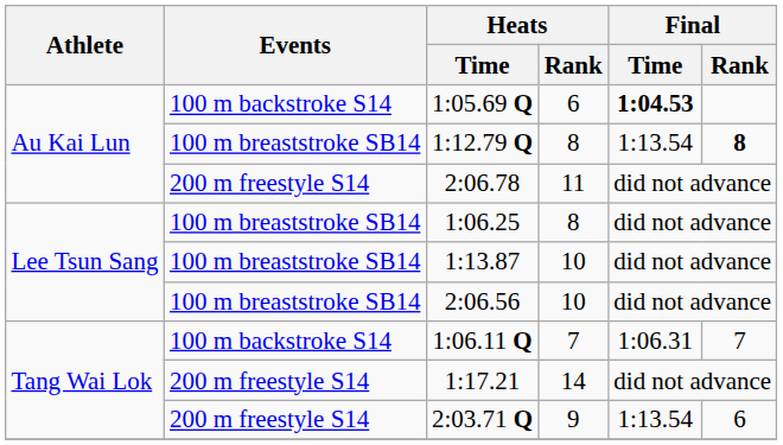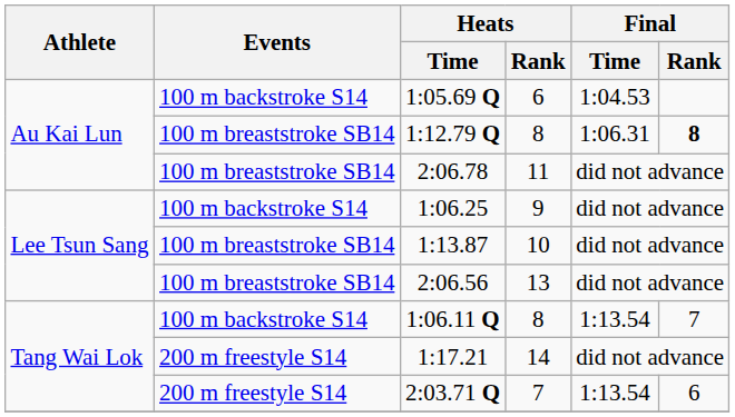 <table class=wikitable>
 <tr>
 <th rowspan="2">Athlete</th>
 <th rowspan="2">Events</th>
 <th colspan="2">Heats</th>
 <th colspan="2">Final</th>
 </tr>
 <tr>
 <th>Time</th>
 <th>Rank</th>
 <th>Time</th>
 <th>Rank</th>
 </tr>
 <tr>
 <td rowspan="3"><a href='#'>Au Kai Lun</a></td>
 <td><a href='#'>100 m backstroke S14</a></td>
 <td align="center">1:05.69 <strong>Q</strong></td>
 <td align="center">6</td>
-<td align="center"><strong>1:04.53</strong></td>
+<td align="center">1:04.53</td>
 <td align="center"></td>
 </tr>
 <tr>
 <td><a href='#'>100 m breaststroke SB14</a></td>
 <td align="center">1:12.79 <strong>Q</strong></td>
 <td align="center">8</td>
-<td align="center">1:13.54</td>
+<td align="center">1:06.31</td>
 <td align="center"><strong>8</strong></td>
 </tr>
 <tr>
-<td><a href='#'>200 m freestyle S14</a></td>
+<td><a href='#'>100 m breaststroke SB14</a></td>
 <td align="center">2:06.78</td>
 <td align="center">11</td>
 <td align="center" colspan=2>did not advance</td>
 </tr>
 <tr>
 <td rowspan="3"><a href='#'>Lee Tsun Sang</a></td>
-<td><a href='#'>100 m breaststroke SB14</a></td>
+<td><a href='#'>100 m backstroke S14</a></td>
 <td align="center">1:06.25</td>
-<td align="center">8</td>
+<td align="center">9</td>
 <td align="center" colspan=2>did not advance</td>
 </tr>
 <tr>
 <td><a href='#'>100 m breaststroke SB14</a></td>
 <td align="center">1:13.87</td>
 <td align="center">10</td>
 <td align="center" colspan=2>did not advance</td>
 </tr>
 <tr>
 <td><a href='#'>100 m breaststroke SB14</a></td>
 <td align="center">2:06.56</td>
-<td align="center">10</td>
+<td align="center">13</td>
 <td align="center" colspan=2>did not advance</td>
 </tr>
 <tr>
 <td rowspan="3"><a href='#'>Tang Wai Lok</a></td>
 <td><a href='#'>100 m backstroke S14</a></td>
 <td align="center">1:06.11 <strong>Q</strong></td>
-<td align="center">7</td>
-<td align="center">1:06.31</td>
+<td align="center">8</td>
+<td align="center">1:13.54</td>
 <td align="center">7</td>
 </tr>
 <tr>
 <td><a href='#'>200 m freestyle S14</a></td>
 <td align="center">1:17.21</td>
 <td align="center">14</td>
 <td align="center" colspan=2>did not advance</td>
 </tr>
 <tr>
 <td><a href='#'>200 m freestyle S14</a></td>
 <td align="center">2:03.71 <strong>Q</strong></td>
-<td align="center">9</td>
+<td align="center">7</td>
 <td align="center">1:13.54</td>
 <td align="center">6</td>
 </tr>
 <tr>
 </tr>
 </table>
